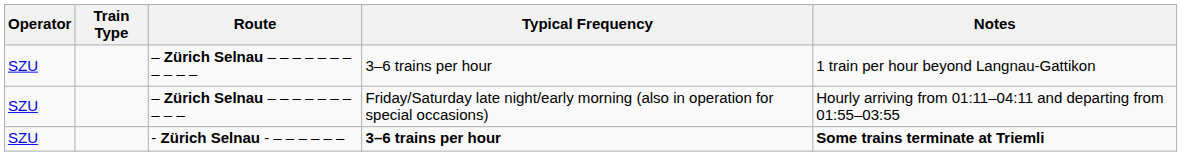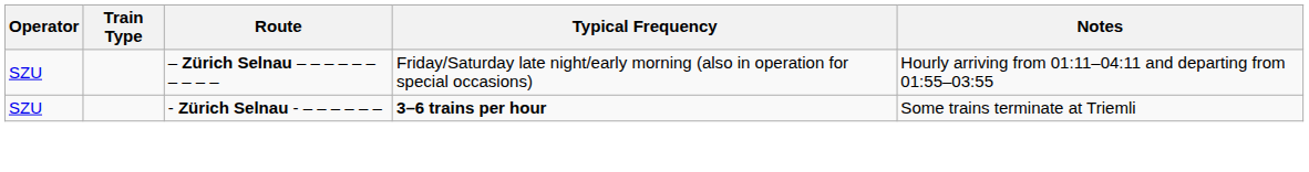 <table class="wikitable vatop">
 <tr>
 <th>Operator</th>
 <th>Train Type</th>
 <th>Route</th>
 <th>Typical Frequency</th>
 <th>Notes</th>
-</tr>
-<tr>
-<td><a href='#'>SZU</a></td>
-<td></td>
-<td> – <strong>Zürich Selnau</strong> –  –  –  –  –  –   –  –  –  –  – </td>
-<td>3–6 trains per hour</td>
-<td>1 train per hour beyond Langnau-Gattikon</td>
 </tr>
 <tr>
 <td><a href='#'>SZU</a></td>
 <td></td>
 <td> – <strong>Zürich Selnau</strong> –  –  –  –  –  –  –  –  –  – </td>
 <td>Friday/Saturday late night/early morning (also in operation for special occasions)</td>
 <td>Hourly arriving from 01:11–04:11 and departing from 01:55–03:55</td>
 </tr>
 <tr>
 <td><a href='#'>SZU</a></td>
 <td></td>
 <td> - <strong>Zürich Selnau</strong> -  –  –  –  –  –  – </td>
 <td><strong>3–6 trains per hour</strong></td>
-<td><strong>Some trains terminate at Triemli</strong></td>
+<td>Some trains terminate at Triemli</td>
 </tr>
 </table>
